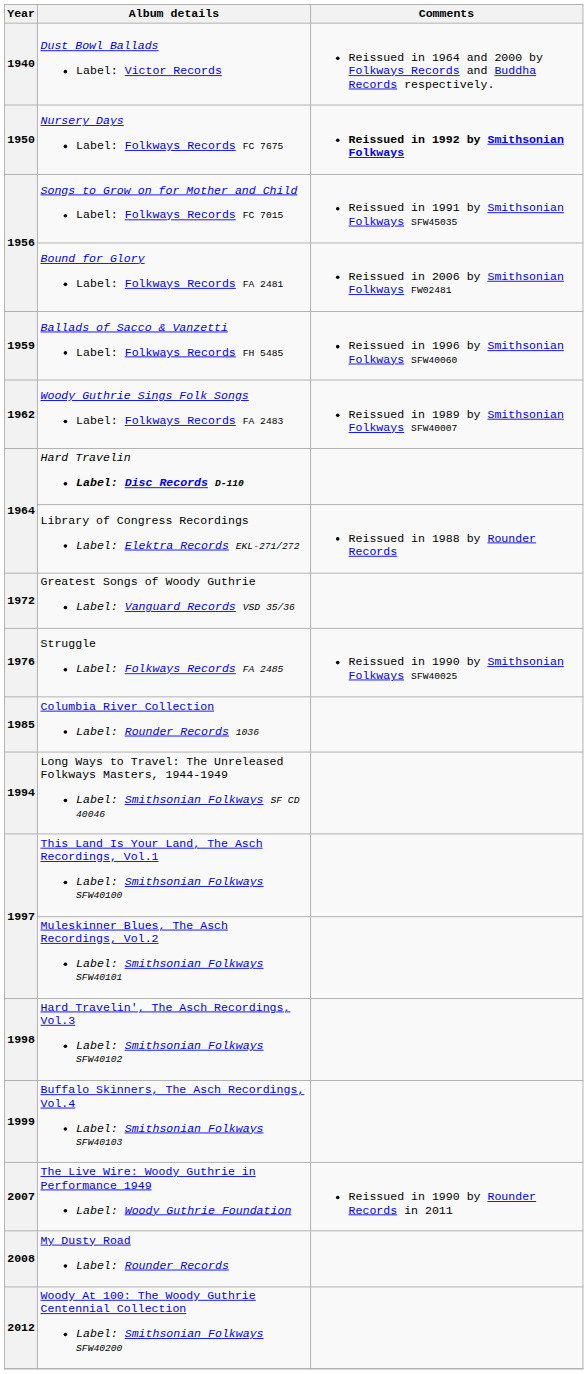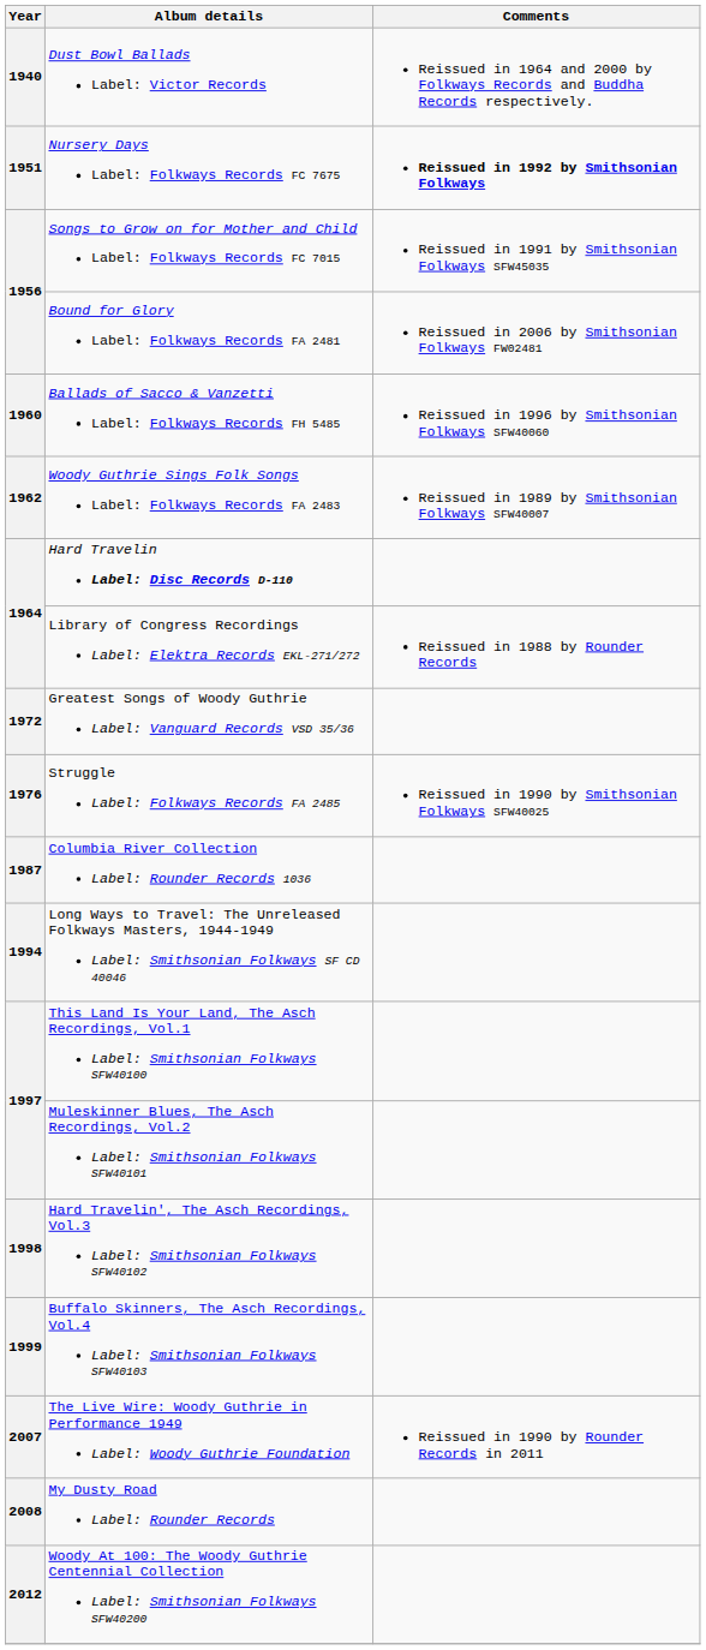 <table class="wikitable plainrowheaders">
 <tr>
 <th scope="col">Year</th>
 <th scope="col" style="width:300px;">Album details</th>
 <th scope="col" style="width:300px;">Comments</th>
 </tr>
 <tr>
 <th scope="row" style="text-align:center;">1940</th>
 <td><em><a href='#'>Dust Bowl Ballads</a></em> <br><ul><li>Label: <a href='#'>Victor Records</a></li></ul></td>
 <td><br><ul><li>Reissued in 1964 and 2000 by <a href='#'>Folkways Records</a> and <a href='#'>Buddha Records</a> respectively.</li></ul></td>
 </tr>
 <tr>
-<th scope="row" style="text-align:center;">1950</th>
+<th scope="row" style="text-align:center;">1951</th>
 <td><em><a href='#'>Nursery Days</a></em> <br><ul><li>Label: <a href='#'>Folkways Records</a> <small>FC 7675</small></li></ul></td>
 <td><strong><br><ul><li>Reissued in 1992 by <a href='#'>Smithsonian Folkways</a></li></ul></strong></td>
 </tr>
 <tr>
 <th scope="row" style="text-align:center;"rowspan="2">1956</th>
 <td><em><a href='#'>Songs to Grow on for Mother and Child</a></em> <br><ul><li>Label: <a href='#'>Folkways Records</a> <small>FC 7015</small></li></ul></td>
 <td><br><ul><li>Reissued in 1991 by <a href='#'>Smithsonian Folkways</a> <small>SFW45035</small> </li></ul></td>
 </tr>
 <tr>
 <td><em><a href='#'>Bound for Glory</a></em> <br><ul><li>Label: <a href='#'>Folkways Records</a> <small>FA 2481</small></li></ul></td>
 <td><br><ul><li>Reissued in 2006 by <a href='#'>Smithsonian Folkways</a> <small>FW02481</small></li></ul></td>
 </tr>
 <tr>
-<th scope="row" style="text-align:center;">1959</th>
+<th scope="row" style="text-align:center;">1960</th>
 <td><em><a href='#'>Ballads of Sacco & Vanzetti</a></em> <br><ul><li>Label: <a href='#'>Folkways Records</a> <small>FH 5485</small></li></ul></td>
 <td><br><ul><li>Reissued in 1996 by <a href='#'>Smithsonian Folkways</a> <small>SFW40060</small> </li></ul></td>
 </tr>
 <tr>
 <th scope="row" style="text-align:center;">1962</th>
 <td><em><a href='#'>Woody Guthrie Sings Folk Songs</a></em><br><ul><li>Label: <a href='#'>Folkways Records</a> <small>FA 2483</small></li></ul></td>
 <td><br><ul><li>Reissued in 1989 by <a href='#'>Smithsonian Folkways</a> <small>SFW40007</small> </li></ul></td>
 </tr>
 <tr>
 <th scope="row" style="text-align:center;" rowspan="2">1964</th>
 <td><em>Hard Travelin<strong><br><ul><li>Label: <a href='#'>Disc Records</a> <small>D-110</small></li></ul></td>
 <td></td>
 </tr>
 <tr>
 <td></em>Library of Congress Recordings<em><br><ul><li>Label: <a href='#'>Elektra Records</a> <small>EKL-271/272</small></li></ul></td>
 <td><br><ul><li>Reissued in 1988 by <a href='#'>Rounder Records</a></li></ul></td>
 </tr>
 <tr>
 <th scope="row" style="text-align:center;">1972</th>
 <td></em>Greatest Songs of Woody Guthrie<em> <br><ul><li>Label: <a href='#'>Vanguard Records</a> <small>VSD 35/36</small></li></ul></td>
 <td></td>
 </tr>
 <tr>
 <th scope="row" style="text-align:center;">1976</th>
 <td></em>Struggle<em> <br><ul><li>Label: <a href='#'>Folkways Records</a> <small>FA 2485</small></li></ul></td>
 <td><br><ul><li>Reissued in 1990 by <a href='#'>Smithsonian Folkways</a> <small>SFW40025</small> </li></ul></td>
 </tr>
 <tr>
-<th scope="row" style="text-align:center;">1985</th>
+<th scope="row" style="text-align:center;">1987</th>
 <td></em><a href='#'>Columbia River Collection</a><em> <br><ul><li>Label: <a href='#'>Rounder Records</a> <small> 1036 </small></li></ul></td>
 <td></td>
 </tr>
 <tr>
 <th scope="row" style="text-align:center;">1994</th>
 <td></em>Long Ways to Travel: The Unreleased Folkways Masters, 1944-1949<em> <br><ul><li>Label: <a href='#'>Smithsonian Folkways</a> <small>SF CD 40046</small></li></ul></td>
 <td></td>
 </tr>
 <tr>
 <th scope="row" style="text-align:center;"rowspan="2">1997</th>
 <td></em><a href='#'>This Land Is Your Land, The Asch Recordings, Vol.1</a><em> <br><ul><li>Label: <a href='#'>Smithsonian Folkways</a> <small>SFW40100</small></li></ul></td>
 <td></td>
 </tr>
 <tr>
 <td></em><a href='#'>Muleskinner Blues, The Asch Recordings, Vol.2</a><em> <br><ul><li>Label: <a href='#'>Smithsonian Folkways</a> <small>SFW40101</small></li></ul></td>
 <td></td>
 </tr>
 <tr>
 <th scope="row" style="text-align:center;">1998</th>
 <td></em><a href='#'>Hard Travelin', The Asch Recordings, Vol.3</a><em> <br><ul><li>Label: <a href='#'>Smithsonian Folkways</a> <small> SFW40102</small></li></ul></td>
 <td></td>
 </tr>
 <tr>
 <th scope="row" style="text-align:center;">1999</th>
 <td></em><a href='#'>Buffalo Skinners, The Asch Recordings, Vol.4</a><em> <br><ul><li>Label: <a href='#'>Smithsonian Folkways</a> <small> SFW40103</small></li></ul></td>
 <td></td>
 </tr>
 <tr>
 <th scope="row" style="text-align:center;">2007</th>
 <td></em><a href='#'>The Live Wire: Woody Guthrie in Performance 1949</a><em> <br><ul><li>Label: <a href='#'>Woody Guthrie Foundation</a></li></ul></td>
 <td><br><ul><li>Reissued in 1990 by <a href='#'>Rounder Records</a> in 2011</li></ul></td>
 </tr>
 <tr>
 <th scope="row" style="text-align:center;">2008</th>
 <td></em><a href='#'>My Dusty Road</a><em> <br><ul><li>Label: <a href='#'>Rounder Records</a></li></ul></td>
 <td></td>
 </tr>
 <tr>
 <th scope="row" style="text-align:center;">2012</th>
 <td></em><a href='#'>Woody At 100: The Woody Guthrie Centennial Collection</a><em> <br><ul><li>Label: <a href='#'>Smithsonian Folkways</a> <small>SFW40200</small></li></ul></td>
 <td></td>
 </tr>
 <tr>
 </tr>
 </table>
